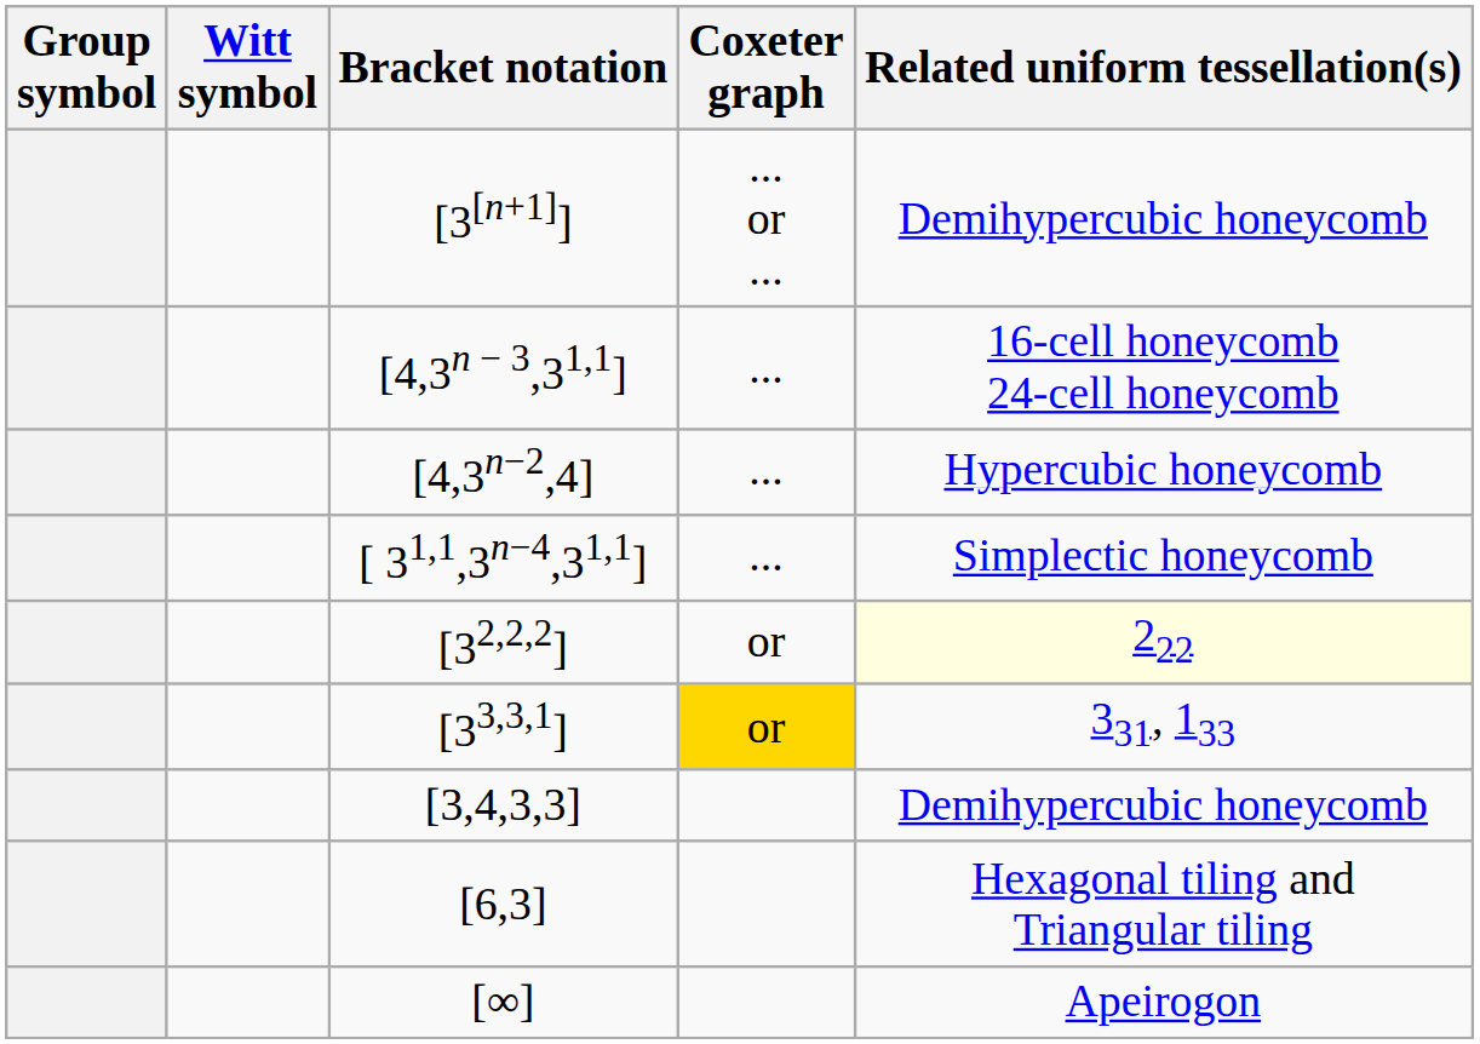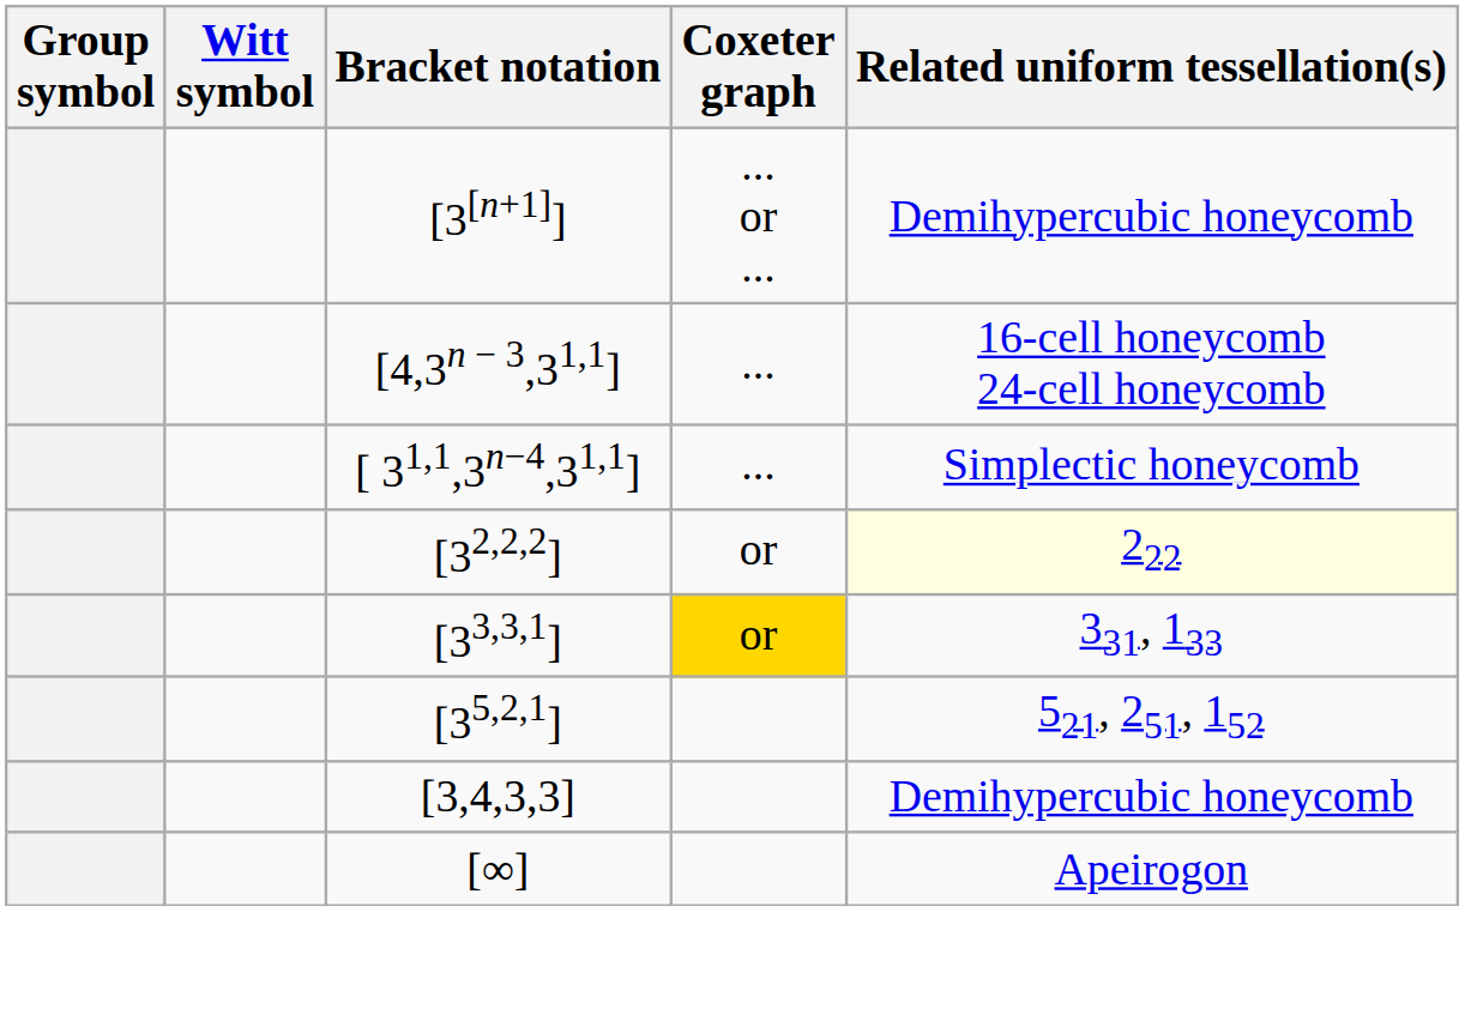 <table class="wikitable">
 <tr>
 <th>Group<br>symbol</th>
 <th><a href='#'>Witt</a><br>symbol</th>
 <th>Bracket notation</th>
 <th>Coxeter<br>graph</th>
 <th>Related uniform tessellation(s)</th>
 </tr>
 <tr align=center>
 <th></th>
 <td></td>
 <td>[3<sup>[<em>n</em>+1]</sup>]</td>
 <td>...<br>or<br>...</td>
 <td><a href='#'>Demihypercubic honeycomb</a></td>
 </tr>
 <tr align=center>
 <th></th>
 <td></td>
 <td>[4,3<sup><em>n</em> − 3</sup>,3<sup>1,1</sup>]</td>
 <td>...</td>
 <td><a href='#'>16-cell honeycomb</a><br><a href='#'>24-cell honeycomb</a></td>
 </tr>
 <tr align=center>
 <th></th>
 <td></td>
-<td>[4,3<sup><em>n</em>−2</sup>,4]</td>
-<td>...</td>
-<td><a href='#'>Hypercubic honeycomb</a></td>
-</tr>
-<tr align=center>
-<th></th>
-<td></td>
 <td>[ 3<sup>1,1</sup>,3<sup><em>n</em>−4</sup>,3<sup>1,1</sup>]</td>
 <td>...</td>
 <td><a href='#'>Simplectic honeycomb</a></td>
 </tr>
 <tr align=center>
 <th></th>
 <td></td>
 <td>[3<sup>2,2,2</sup>]</td>
 <td> or </td>
 <td style="background: lightyellow;"><a href='#'>2<sub>22</sub></a></td>
 </tr>
 <tr align=center>
 <th></th>
 <td></td>
 <td>[3<sup>3,3,1</sup>]</td>
 <td style="background: gold;"> or </td>
 <td><a href='#'>3<sub>31</sub></a>, <a href='#'>1<sub>33</sub></a></td>
 </tr>
 <tr align=center>
 <th></th>
 <td></td>
-<td>[3,4,3,3]</td>
+<td>[3<sup>5,2,1</sup>]</td>
 <td></td>
-<td><a href='#'>Demihypercubic honeycomb</a></td>
+<td><a href='#'>5<sub>21</sub></a>, <a href='#'>2<sub>51</sub></a>, <a href='#'>1<sub>52</sub></a></td>
 </tr>
 <tr align=center>
 <th></th>
 <td></td>
-<td>[6,3]</td>
+<td>[3,4,3,3]</td>
 <td></td>
-<td><a href='#'>Hexagonal tiling</a> and<br><a href='#'>Triangular tiling</a></td>
+<td><a href='#'>Demihypercubic honeycomb</a></td>
 </tr>
 <tr align=center>
 <th></th>
 <td></td>
 <td>[∞]</td>
 <td></td>
 <td><a href='#'>Apeirogon</a></td>
 </tr>
 </table>
